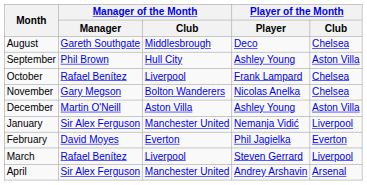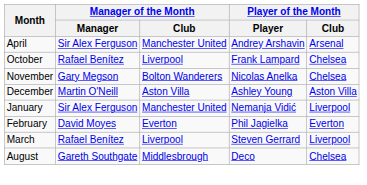 <table class="wikitable">
 <tr>
 <th rowspan="2">Month</th>
 <th colspan="2"><a href='#'>Manager of the Month</a></th>
 <th colspan="2"><a href='#'>Player of the Month</a></th>
 </tr>
 <tr>
 <th>Manager</th>
 <th>Club</th>
 <th>Player</th>
 <th>Club</th>
 </tr>
 <tr>
-<td>August</td>
-<td><a href='#'>Gareth Southgate</a></td>
-<td><a href='#'>Middlesbrough</a></td>
-<td><a href='#'>Deco</a></td>
-<td><a href='#'>Chelsea</a></td>
-</tr>
-<tr>
-<td>September</td>
-<td><a href='#'>Phil Brown</a></td>
-<td><a href='#'>Hull City</a></td>
-<td><a href='#'>Ashley Young</a></td>
-<td><a href='#'>Aston Villa</a></td>
+<td>April</td>
+<td><a href='#'>Sir Alex Ferguson</a></td>
+<td><a href='#'>Manchester United</a></td>
+<td><a href='#'>Andrey Arshavin</a></td>
+<td><a href='#'>Arsenal</a></td>
 </tr>
 <tr>
 <td>October</td>
 <td><a href='#'>Rafael Benítez</a></td>
 <td><a href='#'>Liverpool</a></td>
 <td><a href='#'>Frank Lampard</a></td>
 <td><a href='#'>Chelsea</a></td>
 </tr>
 <tr>
 <td>November</td>
 <td><a href='#'>Gary Megson</a></td>
 <td><a href='#'>Bolton Wanderers</a></td>
 <td><a href='#'>Nicolas Anelka</a></td>
 <td><a href='#'>Chelsea</a></td>
 </tr>
 <tr>
 <td>December</td>
 <td><a href='#'>Martin O'Neill</a></td>
 <td><a href='#'>Aston Villa</a></td>
 <td><a href='#'>Ashley Young</a></td>
 <td><a href='#'>Aston Villa</a></td>
 </tr>
 <tr>
 <td>January</td>
 <td><a href='#'>Sir Alex Ferguson</a></td>
 <td><a href='#'>Manchester United</a></td>
 <td><a href='#'>Nemanja Vidić</a></td>
 <td><a href='#'>Liverpool</a></td>
 </tr>
 <tr>
 <td>February</td>
 <td><a href='#'>David Moyes</a></td>
 <td><a href='#'>Everton</a></td>
 <td><a href='#'>Phil Jagielka</a></td>
 <td><a href='#'>Everton</a></td>
 </tr>
 <tr>
 <td>March</td>
 <td><a href='#'>Rafael Benítez</a></td>
 <td><a href='#'>Liverpool</a></td>
 <td><a href='#'>Steven Gerrard</a></td>
 <td><a href='#'>Liverpool</a></td>
 </tr>
 <tr>
-<td>April</td>
-<td><a href='#'>Sir Alex Ferguson</a></td>
-<td><a href='#'>Manchester United</a></td>
-<td><a href='#'>Andrey Arshavin</a></td>
-<td><a href='#'>Arsenal</a></td>
+<td>August</td>
+<td><a href='#'>Gareth Southgate</a></td>
+<td><a href='#'>Middlesbrough</a></td>
+<td><a href='#'>Deco</a></td>
+<td><a href='#'>Chelsea</a></td>
 </tr>
 </table>
